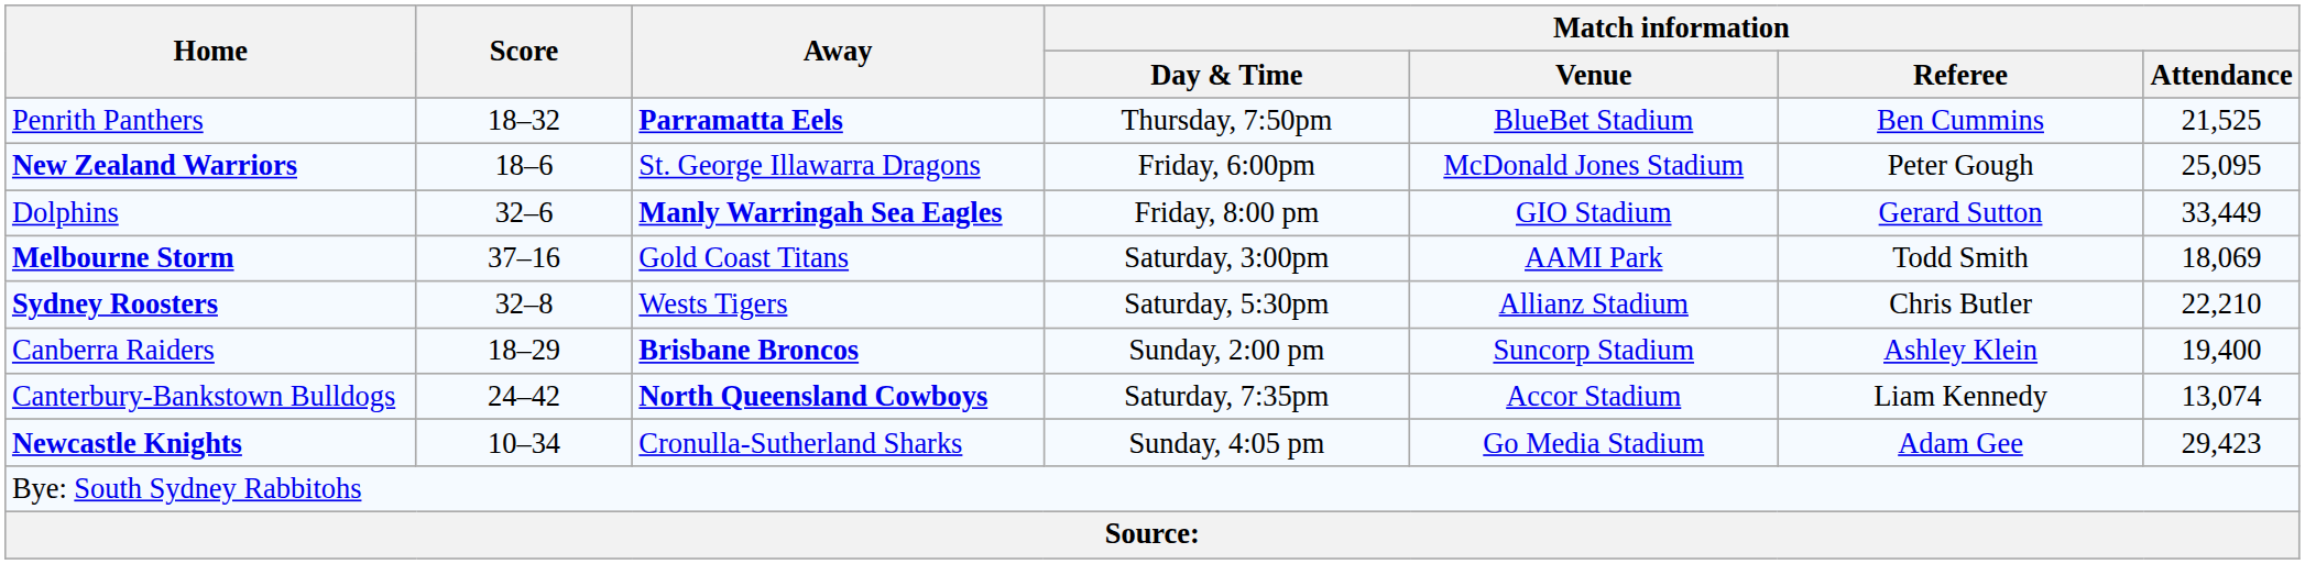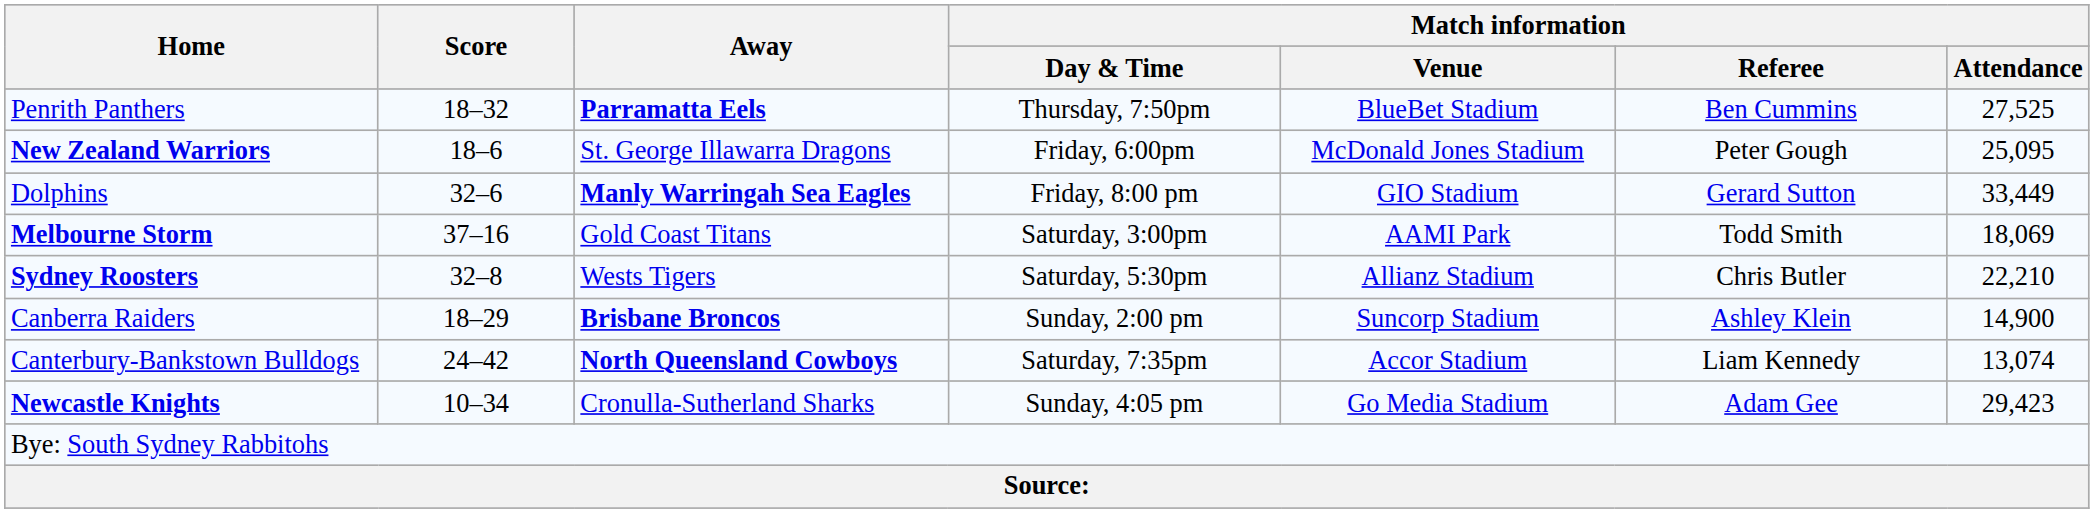 <table class="wikitable" style="border-collapse:collapse; text-align:center; width:100%;">
 <tr style="text-align:center; background:#f5faff;"  style="background:#c1d8ff;">
 <th rowspan="2" style="width:19%;">Home</th>
 <th rowspan="2" style="width:10%;">Score</th>
 <th rowspan="2" style="width:19%;">Away</th>
 <th colspan="4">Match information</th>
 </tr>
 <tr style="text-align:center; background:#f5faff;"  style="background:#efefef;">
 <th width="17%">Day & Time</th>
 <th width="17%">Venue</th>
 <th width="17%">Referee</th>
 <th width="5%">Attendance</th>
 </tr>
 <tr style="text-align:center; background:#f5faff;">
 <td align="left"> <a href='#'>Penrith Panthers</a></td>
 <td>18–32</td>
 <td align="left"><strong> <a href='#'>Parramatta Eels</a></strong></td>
 <td>Thursday, 7:50pm</td>
 <td><a href='#'>BlueBet Stadium</a></td>
 <td><a href='#'>Ben Cummins</a></td>
-<td>21,525</td>
+<td>27,525</td>
 </tr>
 <tr style="text-align:center; background:#f5faff;">
 <td align="left"><strong> <a href='#'>New Zealand Warriors</a></strong></td>
 <td>18–6</td>
 <td align="left"> <a href='#'>St. George Illawarra Dragons</a></td>
 <td>Friday, 6:00pm</td>
 <td><a href='#'>McDonald Jones Stadium</a></td>
 <td>Peter Gough</td>
 <td>25,095</td>
 </tr>
 <tr style="text-align:center; background:#f5faff;">
 <td align="left"> <a href='#'>Dolphins</a></td>
 <td>32–6</td>
 <td align="left"><strong> <a href='#'>Manly Warringah Sea Eagles</a></strong></td>
 <td>Friday, 8:00 pm</td>
 <td><a href='#'>GIO Stadium</a></td>
 <td><a href='#'>Gerard Sutton</a></td>
 <td>33,449</td>
 </tr>
 <tr style="text-align:center; background:#f5faff;">
 <td align="left"><strong> <a href='#'>Melbourne Storm</a></strong></td>
 <td>37–16</td>
 <td align="left"> <a href='#'>Gold Coast Titans</a></td>
 <td>Saturday, 3:00pm</td>
 <td><a href='#'>AAMI Park</a></td>
 <td>Todd Smith</td>
 <td>18,069</td>
 </tr>
 <tr style="text-align:center; background:#f5faff;">
 <td align="left"><strong> <a href='#'>Sydney Roosters</a></strong></td>
 <td>32–8</td>
 <td align="left"> <a href='#'>Wests Tigers</a></td>
 <td>Saturday, 5:30pm</td>
 <td><a href='#'>Allianz Stadium</a></td>
 <td>Chris Butler</td>
 <td>22,210</td>
 </tr>
 <tr style="text-align:center; background:#f5faff;">
 <td align="left"> <a href='#'>Canberra Raiders</a></td>
 <td>18–29</td>
 <td align="left"><strong> <a href='#'>Brisbane Broncos</a></strong></td>
 <td>Sunday, 2:00 pm</td>
 <td><a href='#'>Suncorp Stadium</a></td>
 <td><a href='#'>Ashley Klein</a></td>
-<td>19,400</td>
+<td>14,900</td>
 </tr>
 <tr style="text-align:center; background:#f5faff;">
 <td align="left"> <a href='#'>Canterbury-Bankstown Bulldogs</a></td>
 <td>24–42</td>
 <td align="left"><strong> <a href='#'>North Queensland Cowboys</a></strong></td>
 <td>Saturday, 7:35pm</td>
 <td><a href='#'>Accor Stadium</a></td>
 <td>Liam Kennedy</td>
 <td>13,074</td>
 </tr>
 <tr style="text-align:center; background:#f5faff;">
 <td align="left"><strong> <a href='#'>Newcastle Knights</a></strong></td>
 <td>10–34</td>
 <td align="left"> <a href='#'>Cronulla-Sutherland Sharks</a></td>
 <td>Sunday, 4:05 pm</td>
 <td><a href='#'>Go Media Stadium</a></td>
 <td><a href='#'>Adam Gee</a></td>
 <td>29,423</td>
 </tr>
 <tr style="text-align:center; background:#f5faff;">
 <td colspan="7" align="left">Bye:  <a href='#'>South Sydney Rabbitohs</a></td>
 </tr>
 <tr style="text-align:center; background:#f5faff;">
 <th colspan="7" align="left">Source:</th>
 </tr>
 </table>
